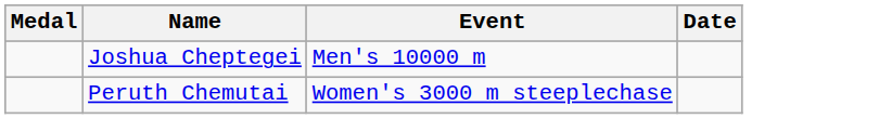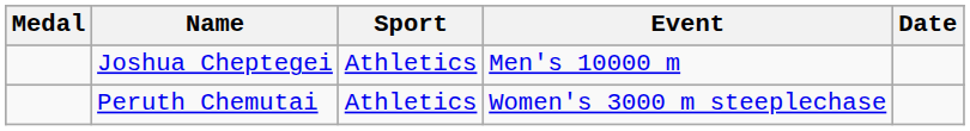 <table class="wikitable sortable" style="font-size: 95%;">
 <tr>
 <th>Medal</th>
 <th>Name</th>
+<th>Sport</th>
 <th>Event</th>
 <th>Date</th>
 </tr>
 <tr>
 <td></td>
 <td><a href='#'>Joshua Cheptegei</a></td>
+<td><a href='#'>Athletics</a></td>
 <td><a href='#'>Men's 10000 m</a></td>
 <td></td>
 </tr>
 <tr>
 <td></td>
 <td><a href='#'>Peruth Chemutai</a></td>
+<td><a href='#'>Athletics</a></td>
 <td><a href='#'>Women's 3000 m steeplechase</a></td>
 <td></td>
 </tr>
 </table>
